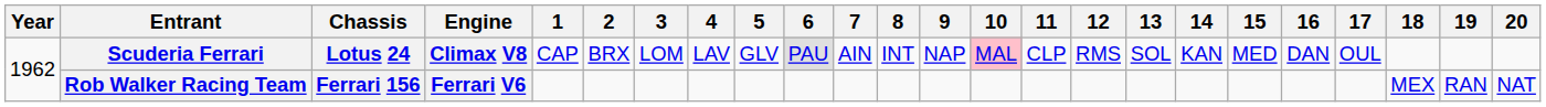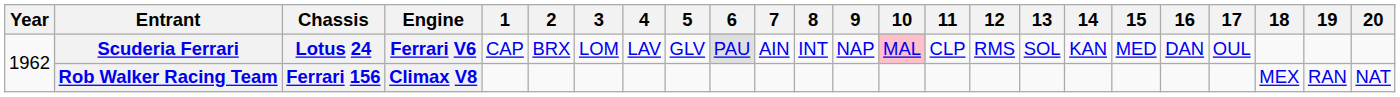 <table class="wikitable" style="text-align:center; font-size:90%">
 <tr>
 <th>Year</th>
 <th>Entrant</th>
 <th>Chassis</th>
 <th>Engine</th>
 <th>1</th>
 <th>2</th>
 <th>3</th>
 <th>4</th>
 <th>5</th>
 <th>6</th>
 <th>7</th>
 <th>8</th>
 <th>9</th>
 <th>10</th>
 <th>11</th>
 <th>12</th>
 <th>13</th>
 <th>14</th>
 <th>15</th>
 <th>16</th>
 <th>17</th>
 <th>18</th>
 <th>19</th>
 <th>20</th>
 </tr>
 <tr>
 <td rowspan=2>1962</td>
 <th><a href='#'>Scuderia Ferrari</a></th>
 <th><a href='#'>Lotus</a> <a href='#'>24</a></th>
-<th><a href='#'>Climax</a> <a href='#'>V8</a></th>
+<th><a href='#'>Ferrari</a> <a href='#'>V6</a></th>
 <td><a href='#'>CAP</a></td>
 <td><a href='#'>BRX</a></td>
 <td><a href='#'>LOM</a></td>
 <td><a href='#'>LAV</a></td>
 <td><a href='#'>GLV</a></td>
 <td style="background:#DFDFDF;"><a href='#'>PAU</a><br></td>
 <td><a href='#'>AIN</a></td>
 <td><a href='#'>INT</a></td>
 <td><a href='#'>NAP</a></td>
 <td style="background: pink;"><a href='#'>MAL</a></td>
 <td><a href='#'>CLP</a></td>
 <td><a href='#'>RMS</a><br></td>
 <td><a href='#'>SOL</a></td>
 <td><a href='#'>KAN</a></td>
 <td><a href='#'>MED</a></td>
 <td><a href='#'>DAN</a></td>
 <td><a href='#'>OUL</a></td>
 <td></td>
 <td></td>
 <td></td>
 </tr>
 <tr>
 <th><a href='#'>Rob Walker Racing Team</a></th>
 <th><a href='#'>Ferrari</a> <a href='#'>156</a></th>
-<th><a href='#'>Ferrari</a> <a href='#'>V6</a></th>
+<th><a href='#'>Climax</a> <a href='#'>V8</a></th>
 <td></td>
 <td></td>
 <td></td>
 <td></td>
 <td></td>
 <td></td>
 <td></td>
 <td></td>
 <td></td>
 <td></td>
 <td></td>
 <td></td>
 <td></td>
 <td></td>
 <td></td>
 <td></td>
 <td></td>
 <td><a href='#'>MEX</a><br></td>
 <td><a href='#'>RAN</a></td>
 <td><a href='#'>NAT</a></td>
 </tr>
 </table>
